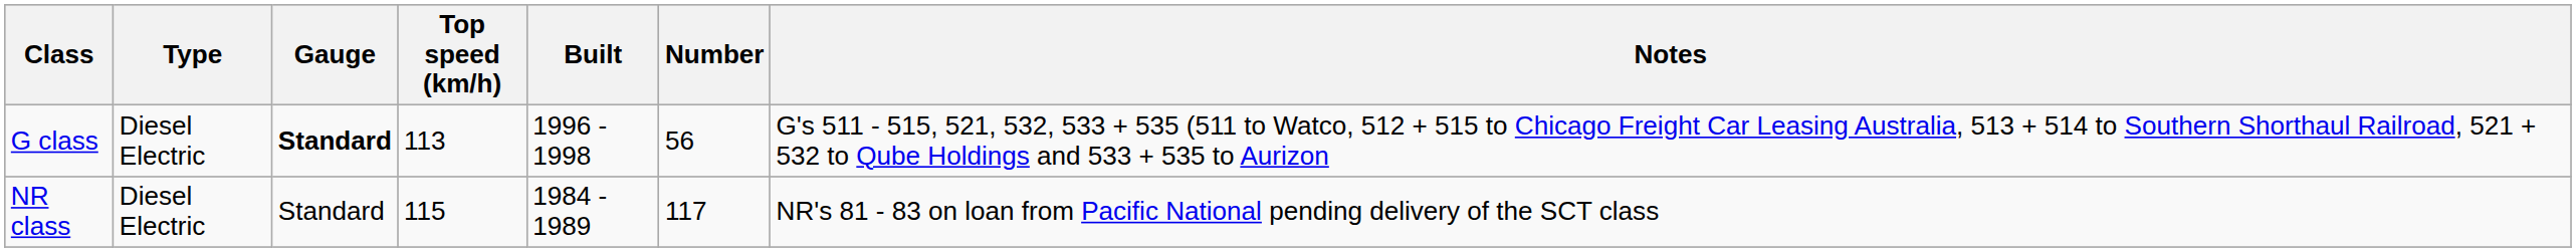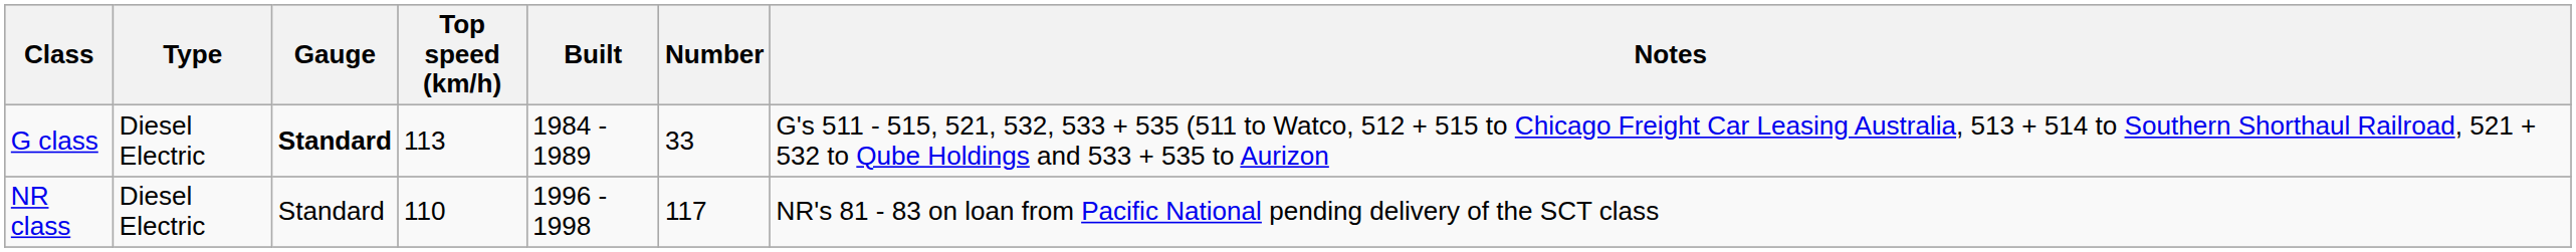 <table class="wikitable sortable">
 <tr>
 <th>Class</th>
 <th>Type</th>
 <th>Gauge</th>
 <th>Top speed<br>(km/h)</th>
 <th>Built</th>
 <th>Number</th>
 <th>Notes</th>
 </tr>
 <tr>
 <td><a href='#'>G class</a></td>
 <td>Diesel Electric</td>
 <td><strong>Standard</strong></td>
 <td>113</td>
-<td>1996 - 1998</td>
-<td>56</td>
+<td>1984 - 1989</td>
+<td>33</td>
 <td>G's 511 - 515, 521, 532, 533 + 535 (511 to Watco, 512 + 515 to <a href='#'>Chicago Freight Car Leasing Australia</a>, 513 + 514 to <a href='#'>Southern Shorthaul Railroad</a>, 521 + 532 to <a href='#'>Qube Holdings</a> and 533 + 535 to <a href='#'>Aurizon</a></td>
 </tr>
 <tr>
 <td><a href='#'>NR class</a></td>
 <td>Diesel Electric</td>
 <td>Standard</td>
-<td>115</td>
-<td>1984 - 1989</td>
+<td>110</td>
+<td>1996 - 1998</td>
 <td>117</td>
 <td>NR's 81 - 83 on loan from <a href='#'>Pacific National</a> pending delivery of the SCT class</td>
 </tr>
 </table>
